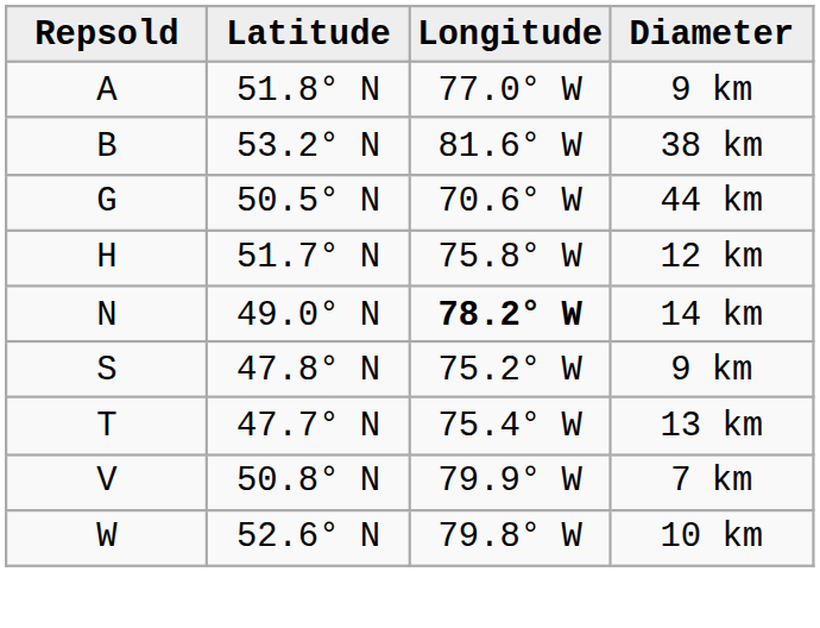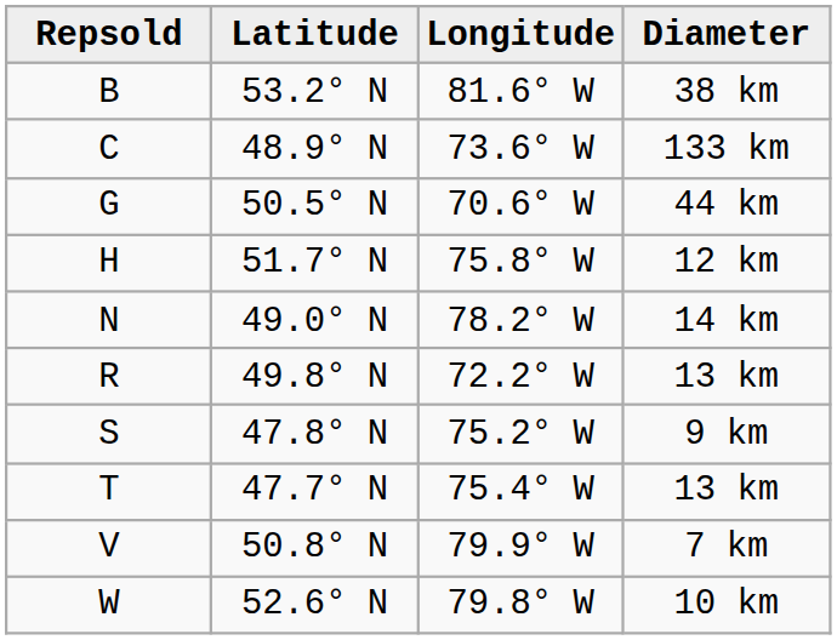 <table class="wikitable">
 <tr>
 <th width="25%" style="background:#eeeeee;">Repsold</th>
 <th width="25%" style="background:#eeeeee;">Latitude</th>
 <th width="25%" style="background:#eeeeee;">Longitude</th>
 <th width="25%" style="background:#eeeeee;">Diameter</th>
 </tr>
 <tr>
-<td align="center">A</td>
-<td align="center">51.8° N</td>
-<td align="center">77.0° W</td>
-<td align="center">9 km</td>
-</tr>
-<tr>
 <td align="center">B</td>
 <td align="center">53.2° N</td>
 <td align="center">81.6° W</td>
 <td align="center">38 km</td>
+</tr>
+<tr>
+<td align="center">C</td>
+<td align="center">48.9° N</td>
+<td align="center">73.6° W</td>
+<td align="center">133 km</td>
 </tr>
 <tr>
 <td align="center">G</td>
 <td align="center">50.5° N</td>
 <td align="center">70.6° W</td>
 <td align="center">44 km</td>
 </tr>
 <tr>
 <td align="center">H</td>
 <td align="center">51.7° N</td>
 <td align="center">75.8° W</td>
 <td align="center">12 km</td>
 </tr>
 <tr>
 <td align="center">N</td>
 <td align="center">49.0° N</td>
-<td align="center"><strong>78.2° W</strong></td>
+<td align="center">78.2° W</td>
 <td align="center">14 km</td>
+</tr>
+<tr>
+<td align="center">R</td>
+<td align="center">49.8° N</td>
+<td align="center">72.2° W</td>
+<td align="center">13 km</td>
 </tr>
 <tr>
 <td align="center">S</td>
 <td align="center">47.8° N</td>
 <td align="center">75.2° W</td>
 <td align="center">9 km</td>
 </tr>
 <tr>
 <td align="center">T</td>
 <td align="center">47.7° N</td>
 <td align="center">75.4° W</td>
 <td align="center">13 km</td>
 </tr>
 <tr>
 <td align="center">V</td>
 <td align="center">50.8° N</td>
 <td align="center">79.9° W</td>
 <td align="center">7 km</td>
 </tr>
 <tr>
 <td align="center">W</td>
 <td align="center">52.6° N</td>
 <td align="center">79.8° W</td>
 <td align="center">10 km</td>
 </tr>
 </table>
